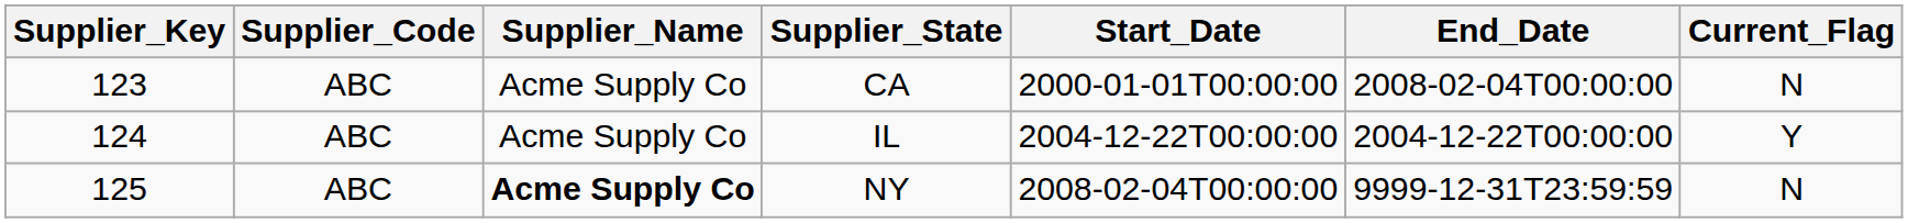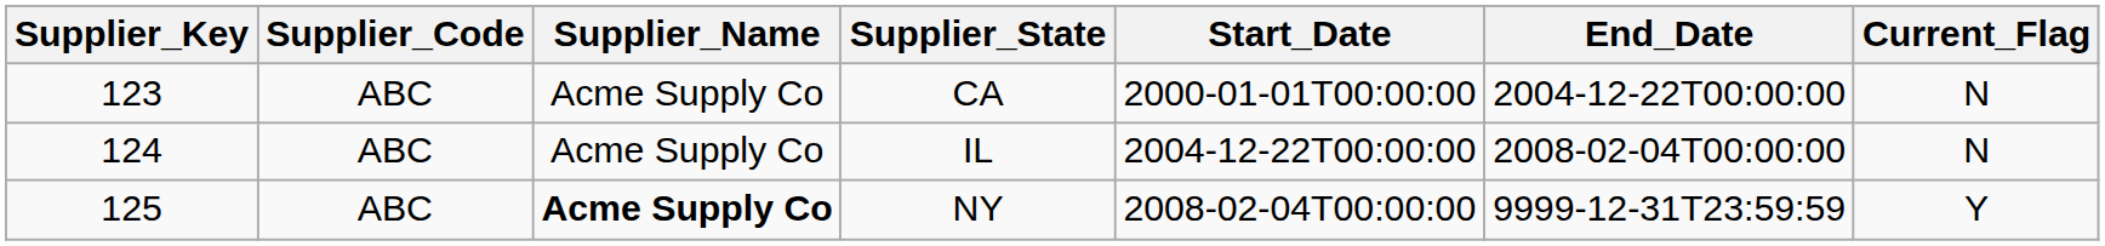 <table class="wikitable" style="text-align:center">
 <tr>
 <th>Supplier_Key</th>
 <th>Supplier_Code</th>
 <th>Supplier_Name</th>
 <th>Supplier_State</th>
 <th>Start_Date</th>
 <th>End_Date</th>
 <th>Current_Flag</th>
 </tr>
 <tr>
 <td>123</td>
 <td>ABC</td>
 <td>Acme Supply Co</td>
 <td>CA</td>
 <td>2000-01-01T00:00:00</td>
-<td>2008-02-04T00:00:00</td>
+<td>2004-12-22T00:00:00</td>
 <td>N</td>
 </tr>
 <tr>
 <td>124</td>
 <td>ABC</td>
 <td>Acme Supply Co</td>
 <td>IL</td>
 <td>2004-12-22T00:00:00</td>
-<td>2004-12-22T00:00:00</td>
-<td>Y</td>
+<td>2008-02-04T00:00:00</td>
+<td>N</td>
 </tr>
 <tr>
 <td>125</td>
 <td>ABC</td>
 <td><strong>Acme Supply Co</strong></td>
 <td>NY</td>
 <td>2008-02-04T00:00:00</td>
 <td>9999-12-31T23:59:59</td>
-<td>N</td>
+<td>Y</td>
 </tr>
 </table>
